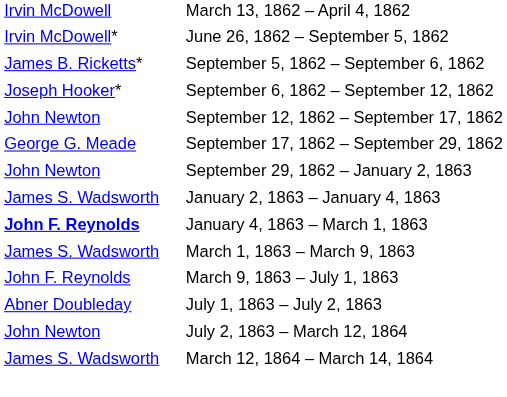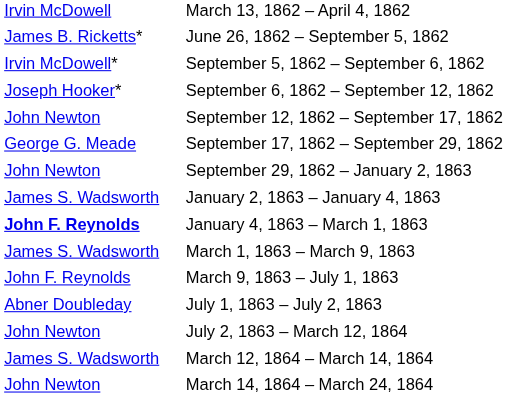 <table cellpadding=3>
 <tr>
 <td><a href='#'>Irvin McDowell</a></td>
 <td>March 13, 1862 – April 4, 1862</td>
 </tr>
 <tr>
-<td><a href='#'>Irvin McDowell</a>*</td>
+<td><a href='#'>James B. Ricketts</a>*</td>
 <td>June 26, 1862 – September 5, 1862</td>
 </tr>
 <tr>
-<td><a href='#'>James B. Ricketts</a>*</td>
+<td><a href='#'>Irvin McDowell</a>*</td>
 <td>September 5, 1862 – September 6, 1862</td>
 </tr>
 <tr>
 <td><a href='#'>Joseph Hooker</a>*</td>
 <td>September 6, 1862 – September 12, 1862</td>
 </tr>
 <tr>
 <td><a href='#'>John Newton</a></td>
 <td>September 12, 1862 – September 17, 1862</td>
 </tr>
 <tr>
 <td><a href='#'>George G. Meade</a></td>
 <td>September 17, 1862 – September 29, 1862</td>
 </tr>
 <tr>
 <td><a href='#'>John Newton</a></td>
 <td>September 29, 1862 – January 2, 1863</td>
 </tr>
 <tr>
 <td><a href='#'>James S. Wadsworth</a>    </td>
 <td>January 2, 1863 – January 4, 1863</td>
 </tr>
 <tr>
 <td><strong><a href='#'>John F. Reynolds</a></strong></td>
 <td>January 4, 1863 – March 1, 1863</td>
 </tr>
 <tr>
 <td><a href='#'>James S. Wadsworth</a></td>
 <td>March 1, 1863 – March 9, 1863</td>
 </tr>
 <tr>
 <td><a href='#'>John F. Reynolds</a></td>
 <td>March 9, 1863 – July 1, 1863</td>
 </tr>
 <tr>
 <td><a href='#'>Abner Doubleday</a></td>
 <td>July 1, 1863 – July 2, 1863</td>
 </tr>
 <tr>
 <td><a href='#'>John Newton</a></td>
 <td>July 2, 1863 – March 12, 1864</td>
 </tr>
 <tr>
 <td><a href='#'>James S. Wadsworth</a></td>
 <td>March 12, 1864 – March 14, 1864</td>
 </tr>
 <tr>
+<td><a href='#'>John Newton</a></td>
+<td>March 14, 1864 – March 24, 1864</td>
+</tr>
+<tr>
 </tr>
 </table>
